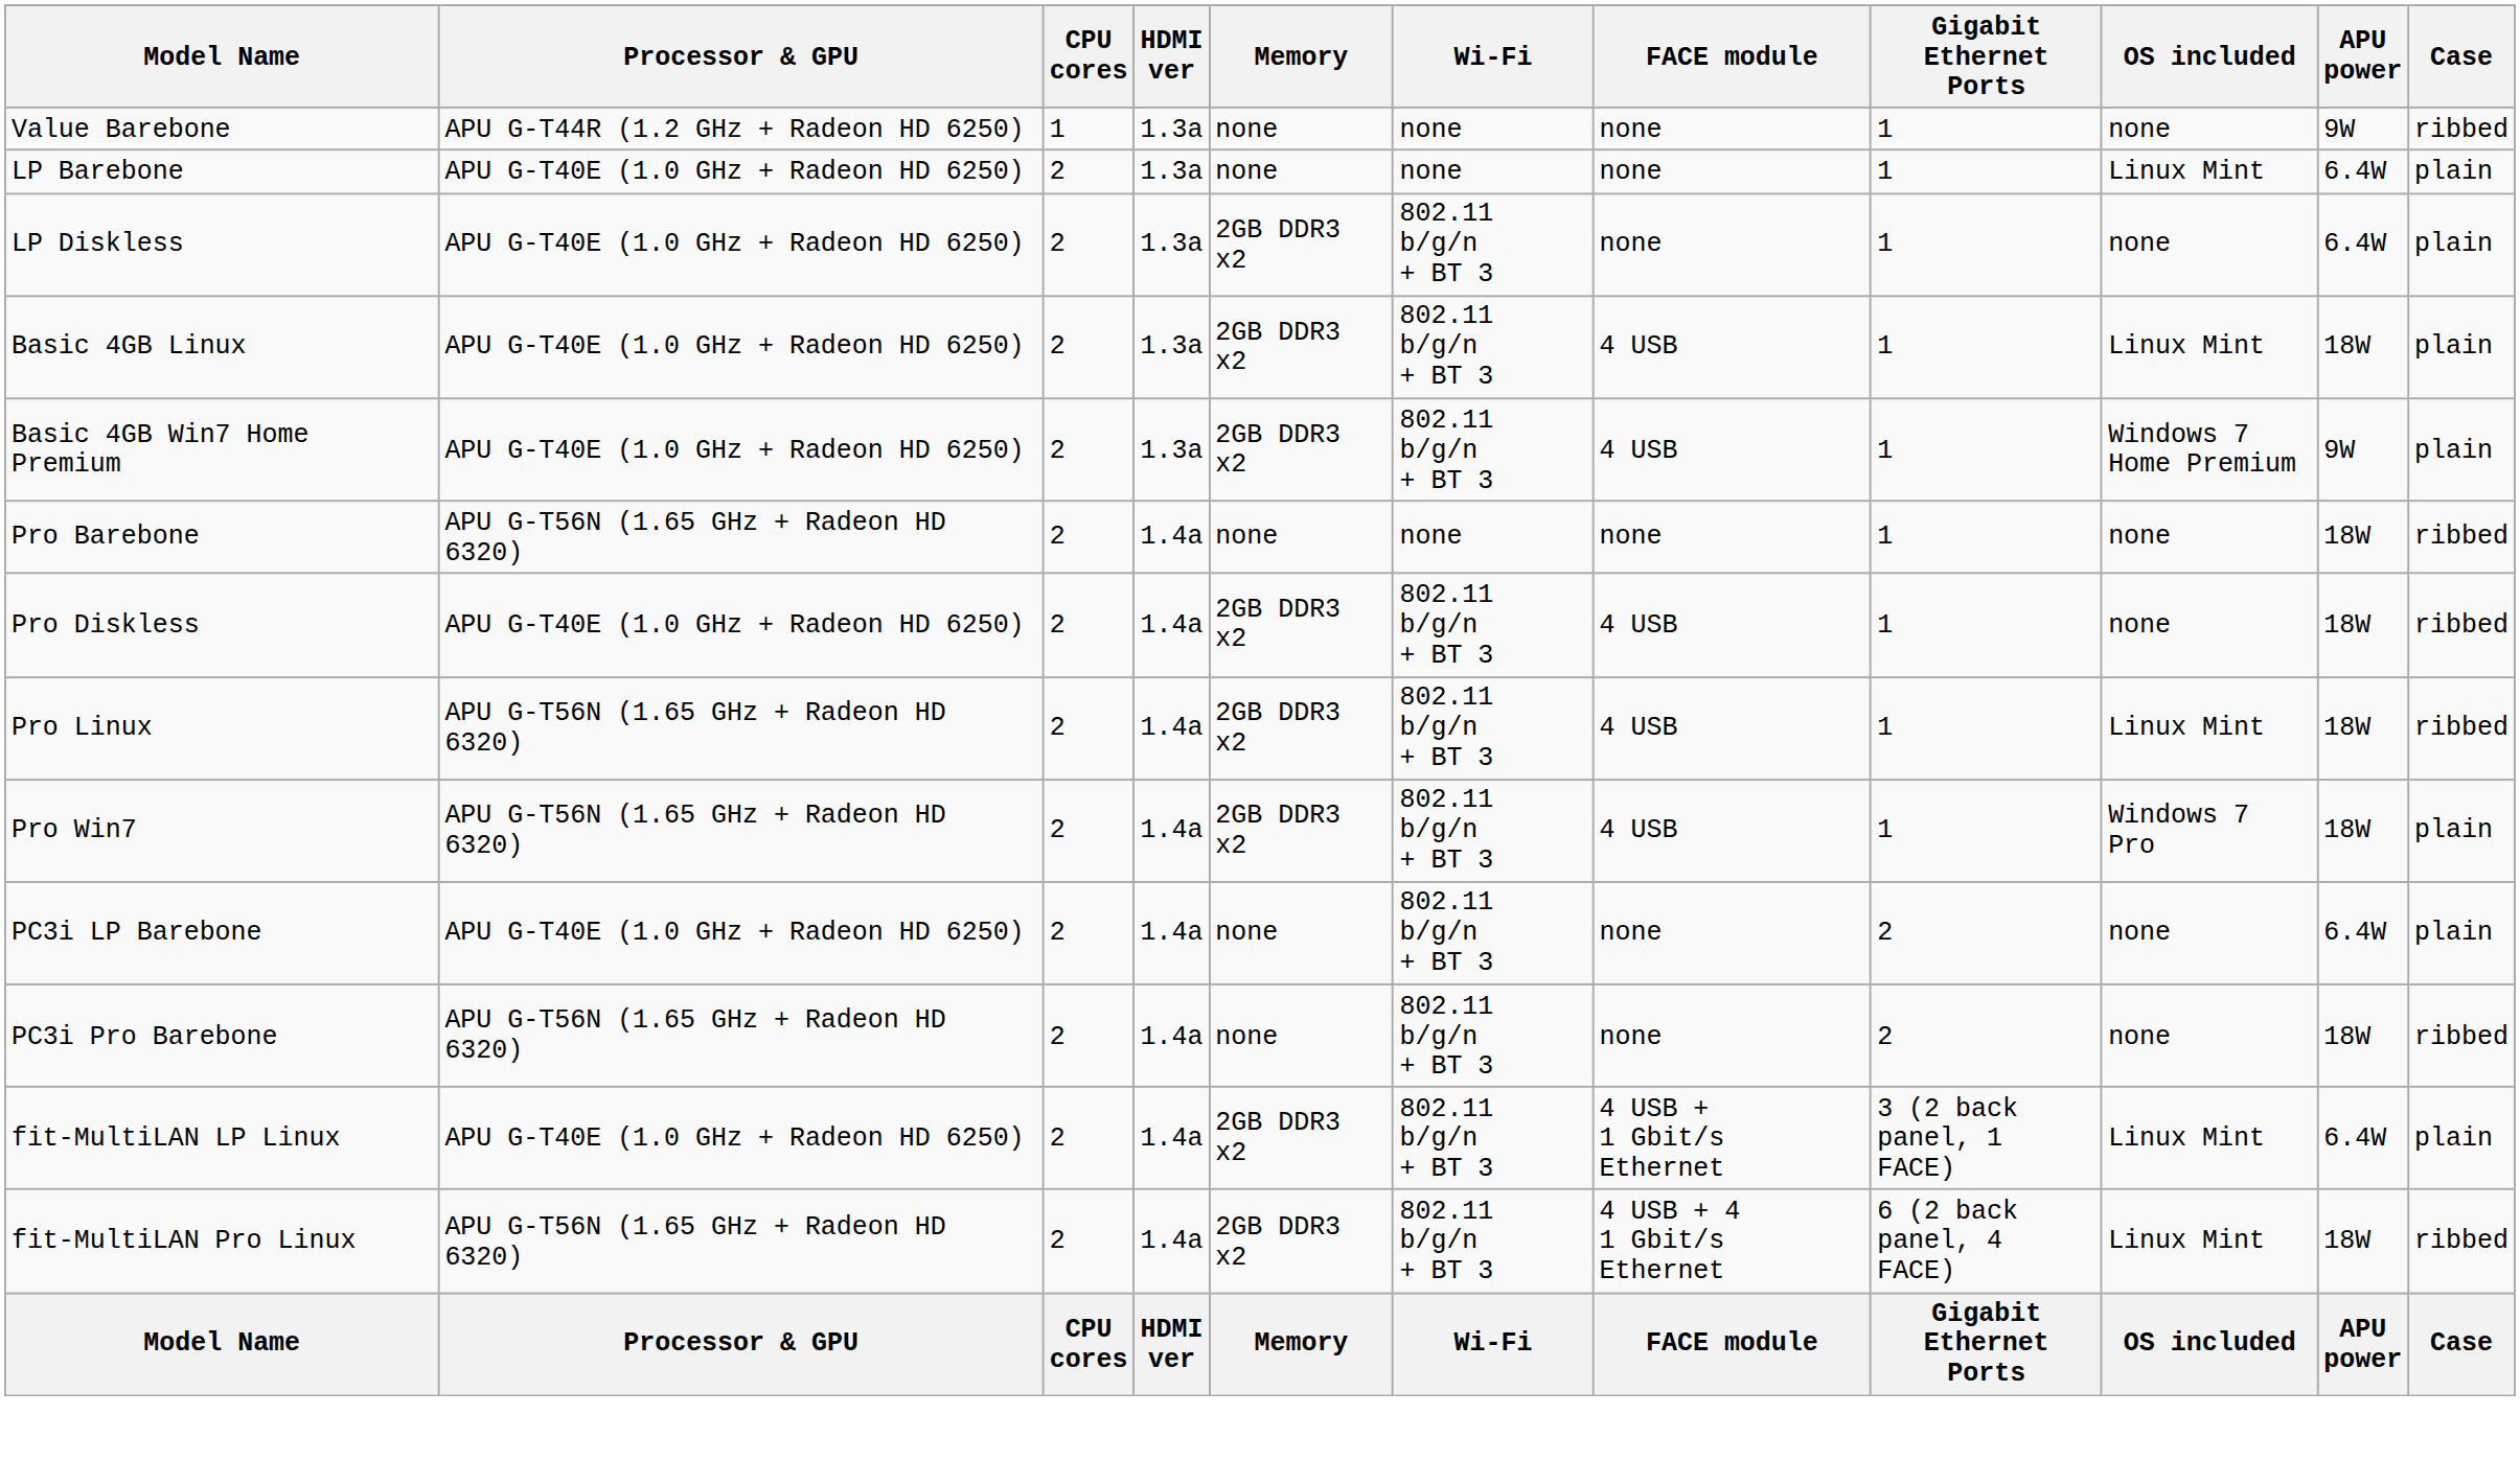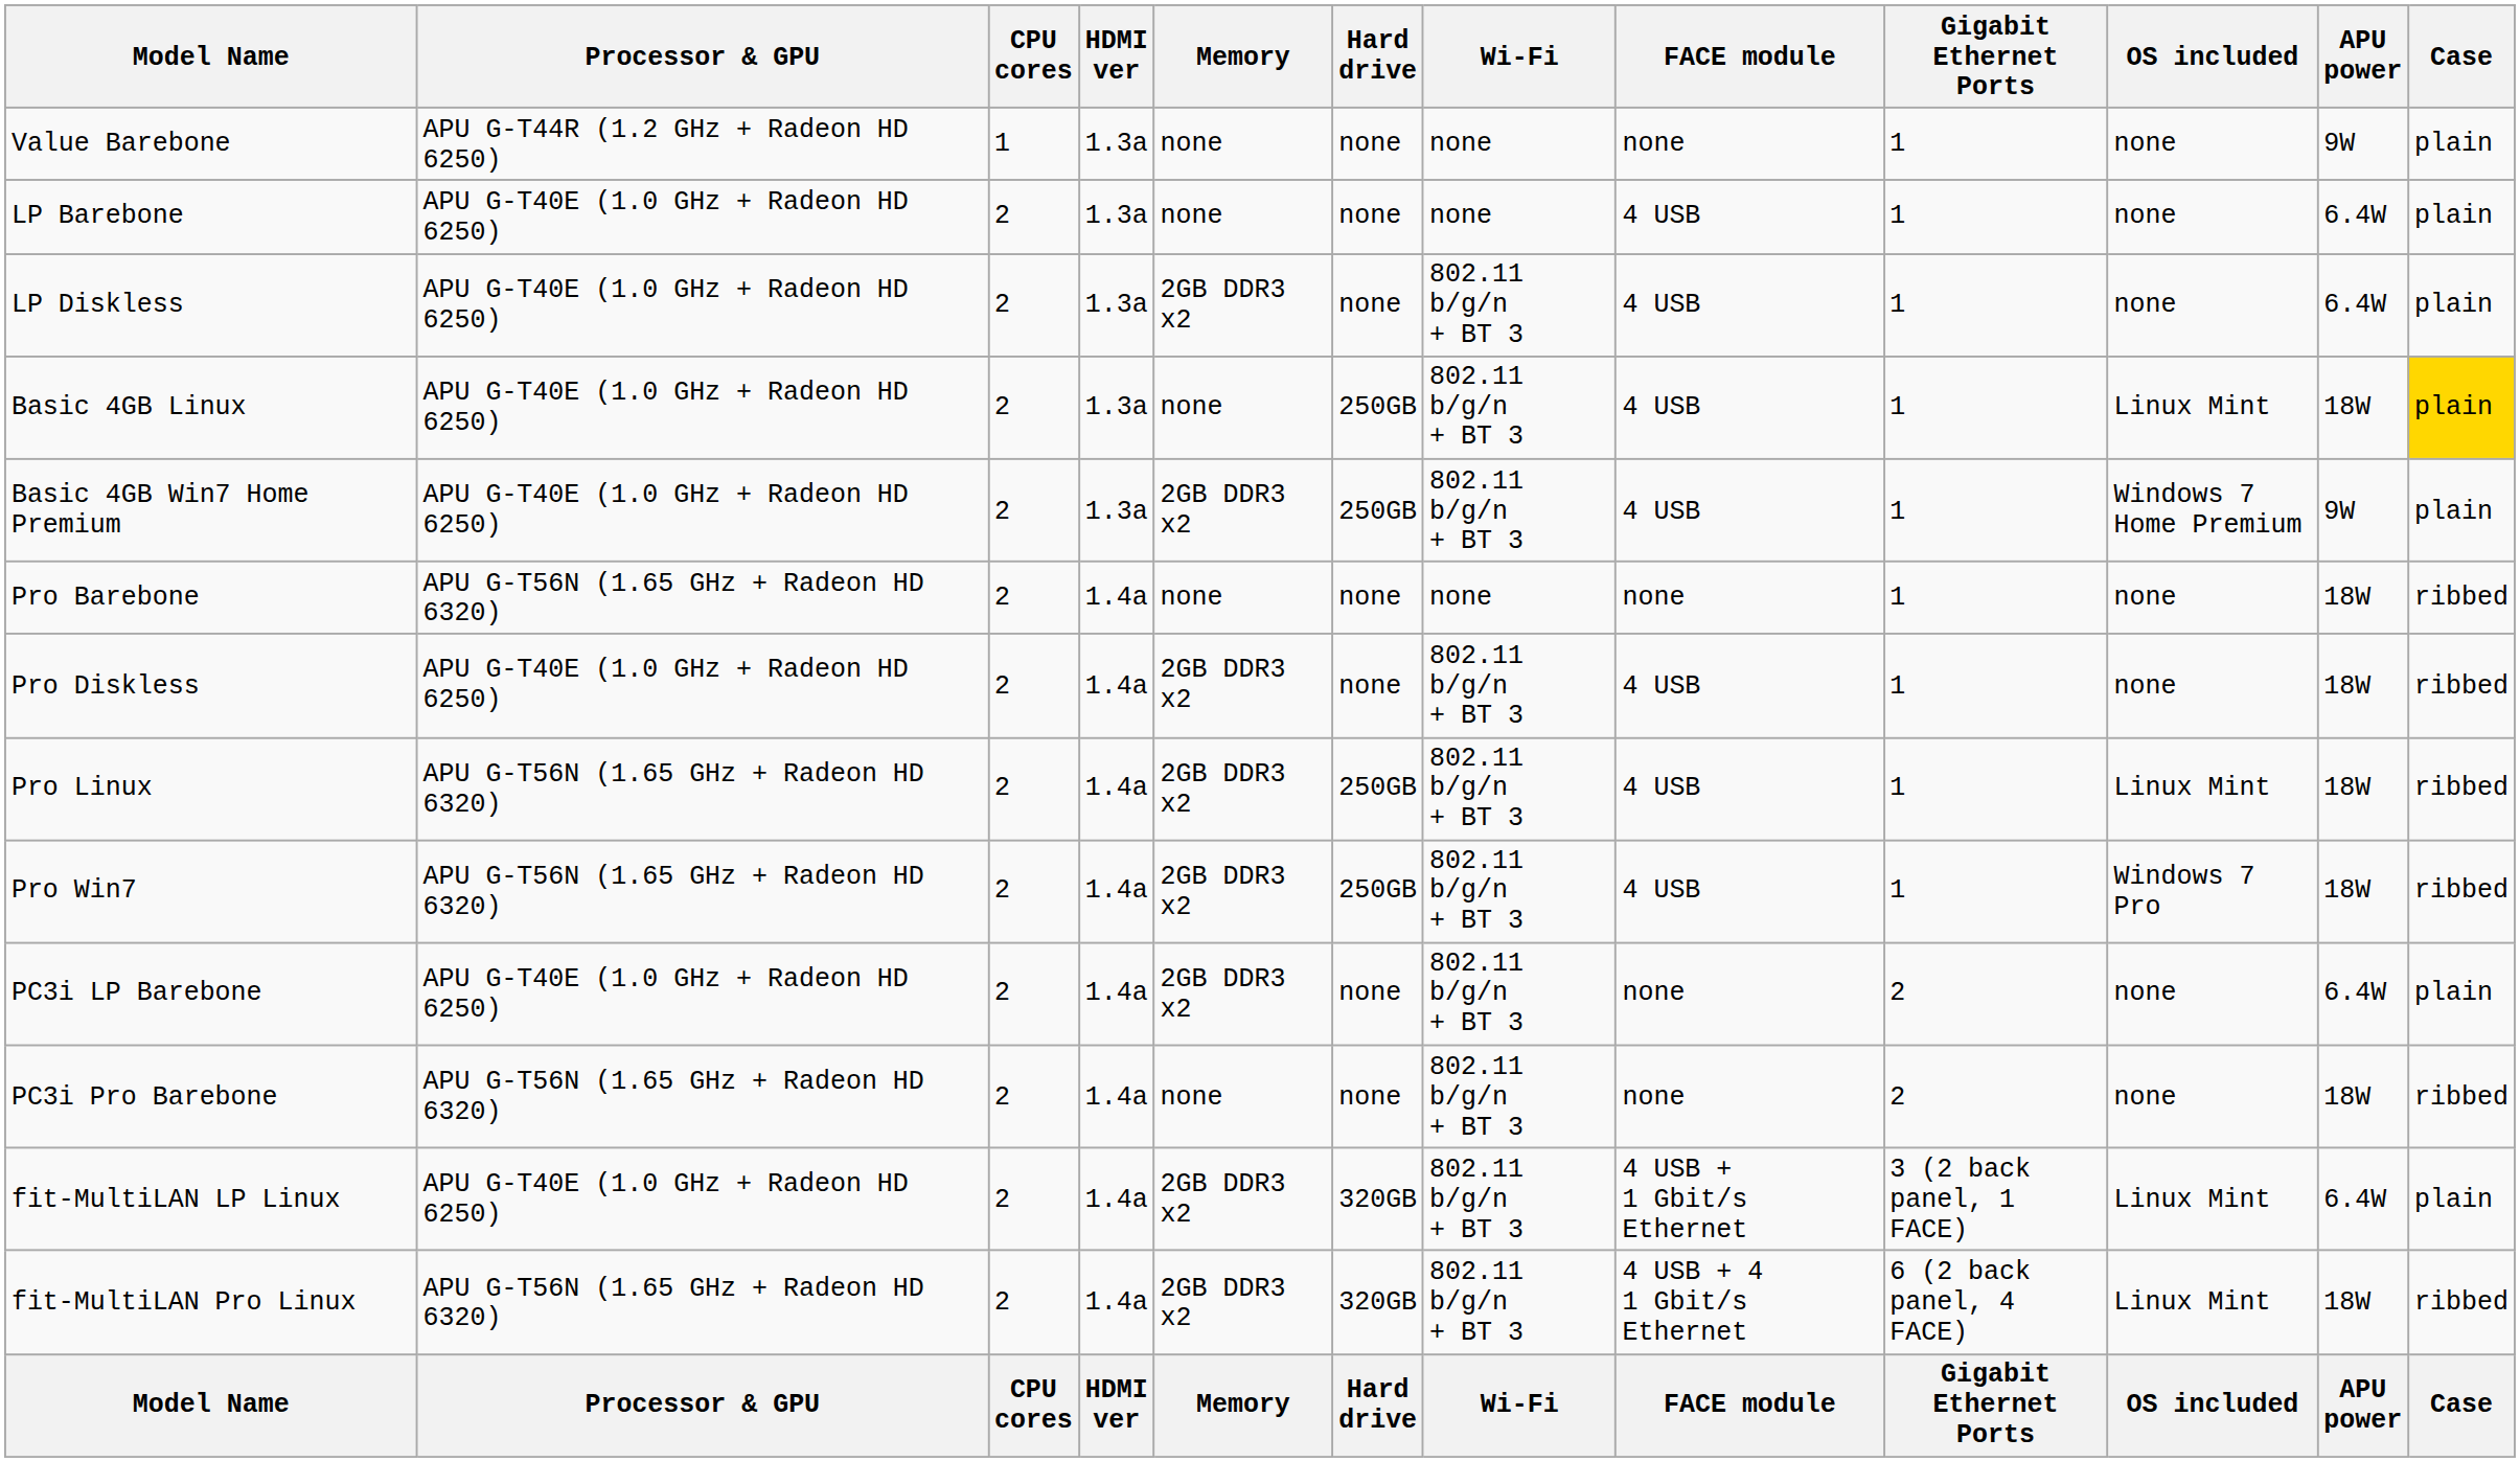 <table class="wikitable sortable">
 <tr>
 <th>Model Name</th>
 <th>Processor & GPU</th>
 <th>CPU<br>cores</th>
 <th>HDMI<br>ver</th>
 <th>Memory</th>
+<th>Hard<br>drive</th>
 <th>Wi-Fi</th>
 <th>FACE module</th>
 <th>Gigabit<br>Ethernet<br>Ports</th>
 <th>OS included</th>
 <th>APU<br>power</th>
 <th>Case</th>
 </tr>
 <tr>
 <td>Value Barebone</td>
 <td>APU G-T44R (1.2 GHz + Radeon HD 6250)</td>
 <td>1</td>
 <td>1.3a</td>
 <td>none</td>
 <td>none</td>
 <td>none</td>
+<td>none</td>
 <td>1</td>
 <td>none</td>
 <td>9W</td>
-<td>ribbed</td>
+<td>plain</td>
 </tr>
 <tr>
 <td>LP Barebone</td>
 <td>APU G-T40E (1.0 GHz + Radeon HD 6250)</td>
 <td>2</td>
 <td>1.3a</td>
 <td>none</td>
 <td>none</td>
 <td>none</td>
+<td>4 USB</td>
 <td>1</td>
-<td>Linux Mint</td>
+<td>none</td>
 <td>6.4W</td>
 <td>plain</td>
 </tr>
 <tr>
 <td>LP Diskless</td>
 <td>APU G-T40E (1.0 GHz + Radeon HD 6250)</td>
 <td>2</td>
 <td>1.3a</td>
 <td>2GB DDR3 x2</td>
+<td>none</td>
 <td>802.11 b/g/n<br>+ BT 3</td>
-<td>none</td>
+<td>4 USB</td>
 <td>1</td>
 <td>none</td>
 <td>6.4W</td>
 <td>plain</td>
 </tr>
 <tr>
 <td>Basic 4GB Linux</td>
 <td>APU G-T40E (1.0 GHz + Radeon HD 6250)</td>
 <td>2</td>
 <td>1.3a</td>
-<td>2GB DDR3 x2</td>
+<td>none</td>
+<td>250GB</td>
 <td>802.11 b/g/n<br>+ BT 3</td>
 <td>4 USB</td>
 <td>1</td>
 <td>Linux Mint</td>
 <td>18W</td>
-<td>plain</td>
+<td style="background: gold;">plain</td>
 </tr>
 <tr>
 <td>Basic 4GB Win7 Home Premium</td>
 <td>APU G-T40E (1.0 GHz + Radeon HD 6250)</td>
 <td>2</td>
 <td>1.3a</td>
 <td>2GB DDR3 x2</td>
+<td>250GB</td>
 <td>802.11 b/g/n<br>+ BT 3</td>
 <td>4 USB</td>
 <td>1</td>
 <td>Windows 7<br>Home Premium</td>
 <td>9W</td>
 <td>plain</td>
 </tr>
 <tr>
 <td>Pro Barebone</td>
 <td>APU G-T56N (1.65 GHz + Radeon HD 6320)</td>
 <td>2</td>
 <td>1.4a</td>
 <td>none</td>
 <td>none</td>
 <td>none</td>
+<td>none</td>
 <td>1</td>
 <td>none</td>
 <td>18W</td>
 <td>ribbed</td>
 </tr>
 <tr>
 <td>Pro Diskless</td>
 <td>APU G-T40E (1.0 GHz + Radeon HD 6250)</td>
 <td>2</td>
 <td>1.4a</td>
 <td>2GB DDR3 x2</td>
+<td>none</td>
 <td>802.11 b/g/n<br>+ BT 3</td>
 <td>4 USB</td>
 <td>1</td>
 <td>none</td>
 <td>18W</td>
 <td>ribbed</td>
 </tr>
 <tr>
 <td>Pro Linux</td>
 <td>APU G-T56N (1.65 GHz + Radeon HD 6320)</td>
 <td>2</td>
 <td>1.4a</td>
 <td>2GB DDR3 x2</td>
+<td>250GB</td>
 <td>802.11 b/g/n<br>+ BT 3</td>
 <td>4 USB</td>
 <td>1</td>
 <td>Linux Mint</td>
 <td>18W</td>
 <td>ribbed</td>
 </tr>
 <tr>
 <td>Pro Win7</td>
 <td>APU G-T56N (1.65 GHz + Radeon HD 6320)</td>
 <td>2</td>
 <td>1.4a</td>
 <td>2GB DDR3 x2</td>
+<td>250GB</td>
 <td>802.11 b/g/n<br>+ BT 3</td>
 <td>4 USB</td>
 <td>1</td>
 <td>Windows 7 Pro</td>
 <td>18W</td>
-<td>plain</td>
+<td>ribbed</td>
 </tr>
 <tr>
 <td>PC3i LP Barebone</td>
 <td>APU G-T40E (1.0 GHz + Radeon HD 6250)</td>
 <td>2</td>
 <td>1.4a</td>
+<td>2GB DDR3 x2</td>
 <td>none</td>
 <td>802.11 b/g/n<br>+ BT 3</td>
 <td>none</td>
 <td>2</td>
 <td>none</td>
 <td>6.4W</td>
 <td>plain</td>
 </tr>
 <tr>
 <td>PC3i Pro Barebone</td>
 <td>APU G-T56N (1.65 GHz + Radeon HD 6320)</td>
 <td>2</td>
 <td>1.4a</td>
 <td>none</td>
+<td>none</td>
 <td>802.11 b/g/n<br>+ BT 3</td>
 <td>none</td>
 <td>2</td>
 <td>none</td>
 <td>18W</td>
 <td>ribbed</td>
 </tr>
 <tr>
 <td>fit-MultiLAN LP Linux</td>
 <td>APU G-T40E (1.0 GHz + Radeon HD 6250)</td>
 <td>2</td>
 <td>1.4a</td>
 <td>2GB DDR3 x2</td>
+<td>320GB</td>
 <td>802.11 b/g/n<br>+ BT 3</td>
 <td>4 USB +<br>1 Gbit/s Ethernet</td>
 <td>3 (2 back<br>panel, 1 FACE)</td>
 <td>Linux Mint</td>
 <td>6.4W</td>
 <td>plain</td>
 </tr>
 <tr>
 <td>fit-MultiLAN Pro Linux</td>
 <td>APU G-T56N (1.65 GHz + Radeon HD 6320)</td>
 <td>2</td>
 <td>1.4a</td>
 <td>2GB DDR3 x2</td>
+<td>320GB</td>
 <td>802.11 b/g/n<br>+ BT 3</td>
 <td>4 USB + 4<br>1 Gbit/s Ethernet</td>
 <td>6 (2 back<br>panel, 4 FACE)</td>
 <td>Linux Mint</td>
 <td>18W</td>
 <td>ribbed</td>
 </tr>
 <tr class="wikitable sortable">
 <th>Model Name</th>
 <th>Processor & GPU</th>
 <th>CPU<br>cores</th>
 <th>HDMI<br>ver</th>
 <th>Memory</th>
+<th>Hard<br>drive</th>
 <th>Wi-Fi</th>
 <th>FACE module</th>
 <th>Gigabit<br>Ethernet<br>Ports</th>
 <th>OS included</th>
 <th>APU<br>power</th>
 <th>Case</th>
 </tr>
 </table>
